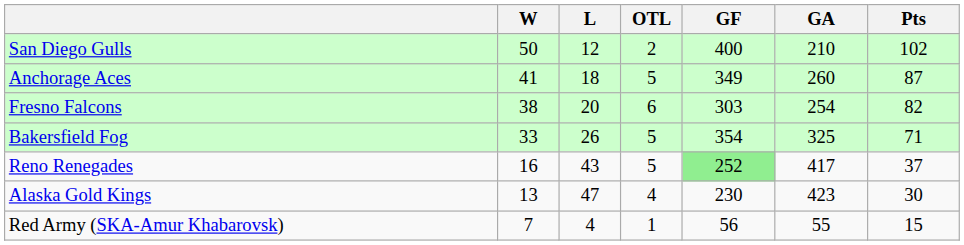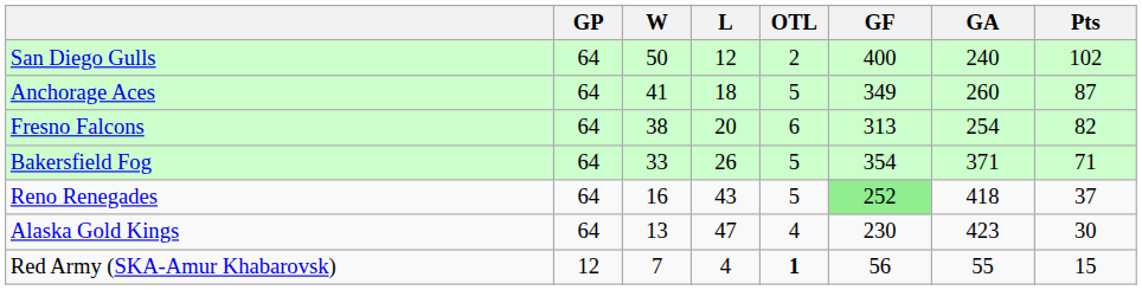 <table class="wikitable">
 <tr>
 <th width="40%"></th>
+<th width="5%">GP</th>
 <th width="5%">W</th>
 <th width="5%">L</th>
 <th width="5%">OTL</th>
 <th width="7.5%">GF</th>
 <th width="7.5%">GA</th>
 <th width="7.5%">Pts</th>
 </tr>
 <tr align="center" bgcolor="#CCFFCC">
 <td align="left"><a href='#'>San Diego Gulls</a></td>
+<td>64</td>
 <td>50</td>
 <td>12</td>
 <td>2</td>
 <td>400</td>
-<td>210</td>
+<td>240</td>
 <td>102</td>
 </tr>
 <tr align="center" bgcolor="#CCFFCC">
 <td align="left"><a href='#'>Anchorage Aces</a></td>
+<td>64</td>
 <td>41</td>
 <td>18</td>
 <td>5</td>
 <td>349</td>
 <td>260</td>
 <td>87</td>
 </tr>
 <tr align="center" bgcolor="#CCFFCC">
 <td align="left"><a href='#'>Fresno Falcons</a></td>
+<td>64</td>
 <td>38</td>
 <td>20</td>
 <td>6</td>
-<td>303</td>
+<td>313</td>
 <td>254</td>
 <td>82</td>
 </tr>
 <tr align="center" bgcolor="#CCFFCC">
 <td align="left"><a href='#'>Bakersfield Fog</a></td>
+<td>64</td>
 <td>33</td>
 <td>26</td>
 <td>5</td>
 <td>354</td>
-<td>325</td>
+<td>371</td>
 <td>71</td>
 </tr>
 <tr align="center">
 <td align="left"><a href='#'>Reno Renegades</a></td>
+<td>64</td>
 <td>16</td>
 <td>43</td>
 <td>5</td>
 <td style="background: lightgreen;">252</td>
-<td>417</td>
+<td>418</td>
 <td>37</td>
 </tr>
 <tr align="center">
 <td align="left"><a href='#'>Alaska Gold Kings</a></td>
+<td>64</td>
 <td>13</td>
 <td>47</td>
 <td>4</td>
 <td>230</td>
 <td>423</td>
 <td>30</td>
 </tr>
 <tr align="center">
 <td align="left">Red Army (<a href='#'>SKA-Amur Khabarovsk</a>)</td>
+<td>12</td>
 <td>7</td>
 <td>4</td>
-<td>1</td>
+<td><strong>1</strong></td>
 <td>56</td>
 <td>55</td>
 <td>15</td>
 </tr>
 </table>
